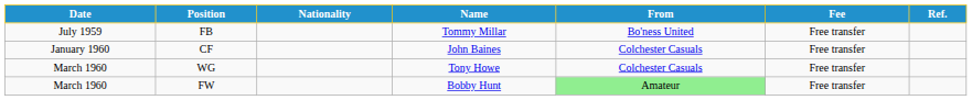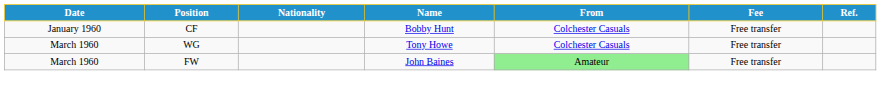 <table class="wikitable" style="text-align:center; font-size:90%; width:100%;">
 <tr>
 <th style="background:#2191CC; color:white; border:1px solid #F7C408; text-align:center;">Date</th>
 <th style="background:#2191CC; color:white; border:1px solid #F7C408; text-align:center;">Position</th>
 <th style="background:#2191CC; color:white; border:1px solid #F7C408; text-align:center;">Nationality</th>
 <th style="background:#2191CC; color:white; border:1px solid #F7C408; text-align:center;">Name</th>
 <th style="background:#2191CC; color:white; border:1px solid #F7C408; text-align:center;">From</th>
 <th style="background:#2191CC; color:white; border:1px solid #F7C408; text-align:center;">Fee</th>
 <th style="background:#2191CC; color:white; border:1px solid #F7C408; text-align:center;">Ref.</th>
 </tr>
 <tr>
-<td>July 1959</td>
-<td>FB</td>
-<td></td>
-<td><a href='#'>Tommy Millar</a></td>
-<td> <a href='#'>Bo'ness United</a></td>
-<td>Free transfer</td>
-<td></td>
-</tr>
-<tr>
 <td>January 1960</td>
 <td>CF</td>
 <td></td>
-<td><a href='#'>John Baines</a></td>
+<td><a href='#'>Bobby Hunt</a></td>
 <td> <a href='#'>Colchester Casuals</a></td>
 <td>Free transfer</td>
 <td></td>
 </tr>
 <tr>
 <td>March 1960</td>
 <td>WG</td>
 <td></td>
 <td><a href='#'>Tony Howe</a></td>
 <td> <a href='#'>Colchester Casuals</a></td>
 <td>Free transfer</td>
 <td></td>
 </tr>
 <tr>
 <td>March 1960</td>
 <td>FW</td>
 <td></td>
-<td><a href='#'>Bobby Hunt</a></td>
+<td><a href='#'>John Baines</a></td>
 <td style="background: lightgreen;">Amateur</td>
 <td>Free transfer</td>
 <td></td>
 </tr>
 </table>
